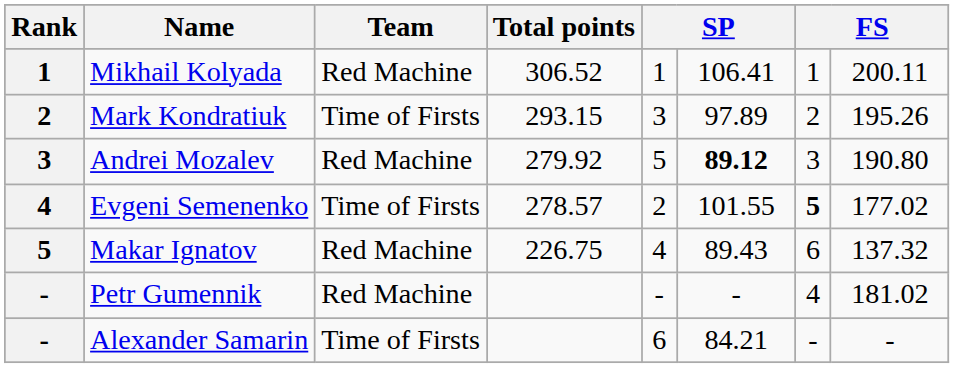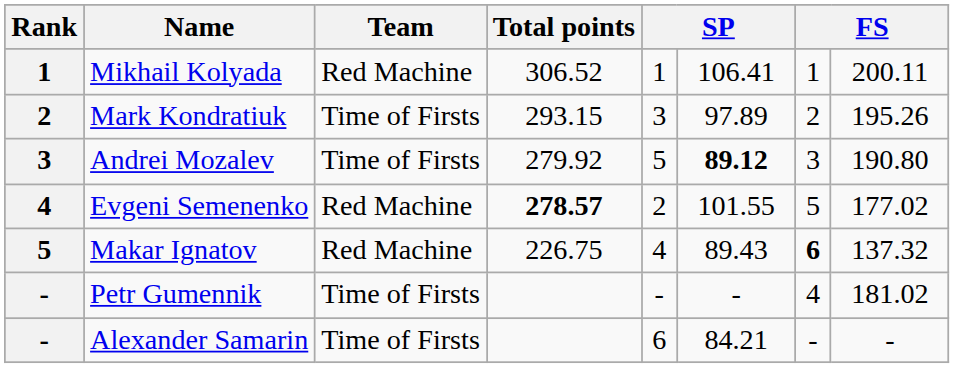 <table class="wikitable sortable">
 <tr>
 <th>Rank</th>
 <th>Name</th>
 <th>Team</th>
 <th>Total points</th>
 <th colspan="2" width="80px"><a href='#'>SP</a></th>
 <th colspan="2" width="80px"><a href='#'>FS</a></th>
 </tr>
 <tr>
 <th>1</th>
 <td><a href='#'>Mikhail Kolyada</a></td>
 <td>Red Machine</td>
 <td align="center">306.52</td>
 <td align="center">1</td>
 <td align="center">106.41</td>
 <td align="center">1</td>
 <td align="center">200.11</td>
 </tr>
 <tr>
 <th>2</th>
 <td><a href='#'>Mark Kondratiuk</a></td>
 <td>Time of Firsts</td>
 <td align="center">293.15</td>
 <td align="center">3</td>
 <td align="center">97.89</td>
 <td align="center">2</td>
 <td align="center">195.26</td>
 </tr>
 <tr>
 <th>3</th>
 <td><a href='#'>Andrei Mozalev</a></td>
-<td>Red Machine</td>
+<td>Time of Firsts</td>
 <td align="center">279.92</td>
 <td align="center">5</td>
 <td align="center"><strong>89.12</strong></td>
 <td align="center">3</td>
 <td align="center">190.80</td>
 </tr>
 <tr>
 <th>4</th>
 <td><a href='#'>Evgeni Semenenko</a></td>
-<td>Time of Firsts</td>
-<td align="center">278.57</td>
+<td>Red Machine</td>
+<td align="center"><strong>278.57</strong></td>
 <td align="center">2</td>
 <td align="center">101.55</td>
-<td align="center"><strong>5</strong></td>
+<td align="center">5</td>
 <td align="center">177.02</td>
 </tr>
 <tr>
 <th>5</th>
 <td><a href='#'>Makar Ignatov</a></td>
 <td>Red Machine</td>
 <td align="center">226.75</td>
 <td align="center">4</td>
 <td align="center">89.43</td>
-<td align="center">6</td>
+<td align="center"><strong>6</strong></td>
 <td align="center">137.32</td>
 </tr>
 <tr>
 <th>-</th>
 <td><a href='#'>Petr Gumennik</a></td>
-<td>Red Machine</td>
+<td>Time of Firsts</td>
 <td align="center"></td>
 <td align="center">-</td>
 <td align="center">-</td>
 <td align="center">4</td>
 <td align="center">181.02</td>
 </tr>
 <tr>
 <th>-</th>
 <td><a href='#'>Alexander Samarin</a></td>
 <td>Time of Firsts</td>
 <td align="center"></td>
 <td align="center">6</td>
 <td align="center">84.21</td>
 <td align="center">-</td>
 <td align="center">-</td>
 </tr>
 </table>
